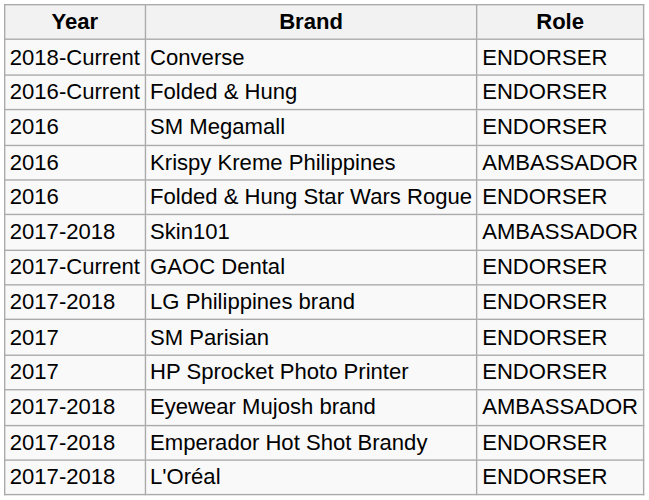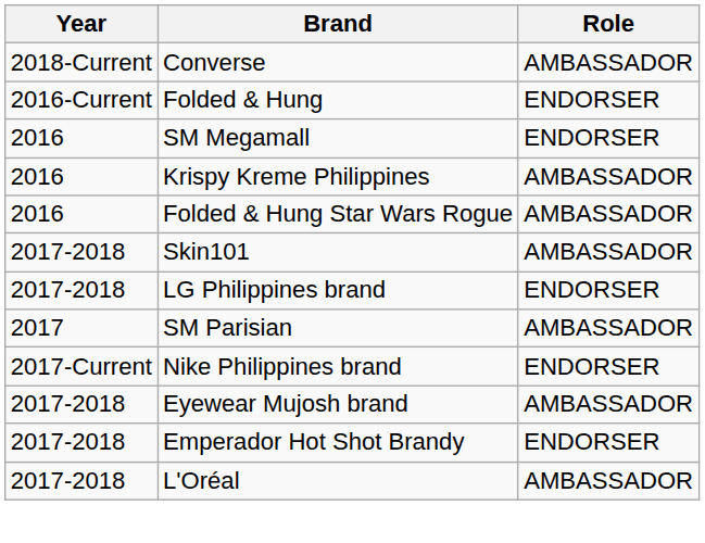 <table class="wikitable">
 <tr>
 <th>Year</th>
 <th>Brand</th>
 <th>Role</th>
 </tr>
 <tr>
 <td>2018-Current</td>
 <td>Converse</td>
-<td>ENDORSER</td>
+<td>AMBASSADOR</td>
 </tr>
 <tr>
 <td>2016-Current</td>
 <td>Folded & Hung</td>
 <td>ENDORSER</td>
 </tr>
 <tr>
 <td>2016</td>
 <td>SM Megamall</td>
 <td>ENDORSER</td>
 </tr>
 <tr>
 <td>2016</td>
 <td>Krispy Kreme Philippines</td>
 <td>AMBASSADOR</td>
 </tr>
 <tr>
 <td>2016</td>
 <td>Folded & Hung Star Wars Rogue</td>
-<td>ENDORSER</td>
+<td>AMBASSADOR</td>
 </tr>
 <tr>
 <td>2017-2018</td>
 <td>Skin101</td>
 <td>AMBASSADOR</td>
-</tr>
-<tr>
-<td>2017-Current</td>
-<td>GAOC Dental</td>
-<td>ENDORSER</td>
 </tr>
 <tr>
 <td>2017-2018</td>
 <td>LG Philippines brand</td>
 <td>ENDORSER</td>
 </tr>
 <tr>
 <td>2017</td>
 <td>SM Parisian</td>
-<td>ENDORSER</td>
+<td>AMBASSADOR</td>
 </tr>
 <tr>
-<td>2017</td>
-<td>HP Sprocket Photo Printer</td>
+<td>2017-Current</td>
+<td>Nike Philippines brand</td>
 <td>ENDORSER</td>
 </tr>
 <tr>
 <td>2017-2018</td>
 <td>Eyewear Mujosh brand</td>
 <td>AMBASSADOR</td>
 </tr>
 <tr>
 <td>2017-2018</td>
 <td>Emperador Hot Shot Brandy</td>
 <td>ENDORSER</td>
 </tr>
 <tr>
 <td>2017-2018</td>
 <td>L'Oréal</td>
-<td>ENDORSER</td>
+<td>AMBASSADOR</td>
 </tr>
 </table>
